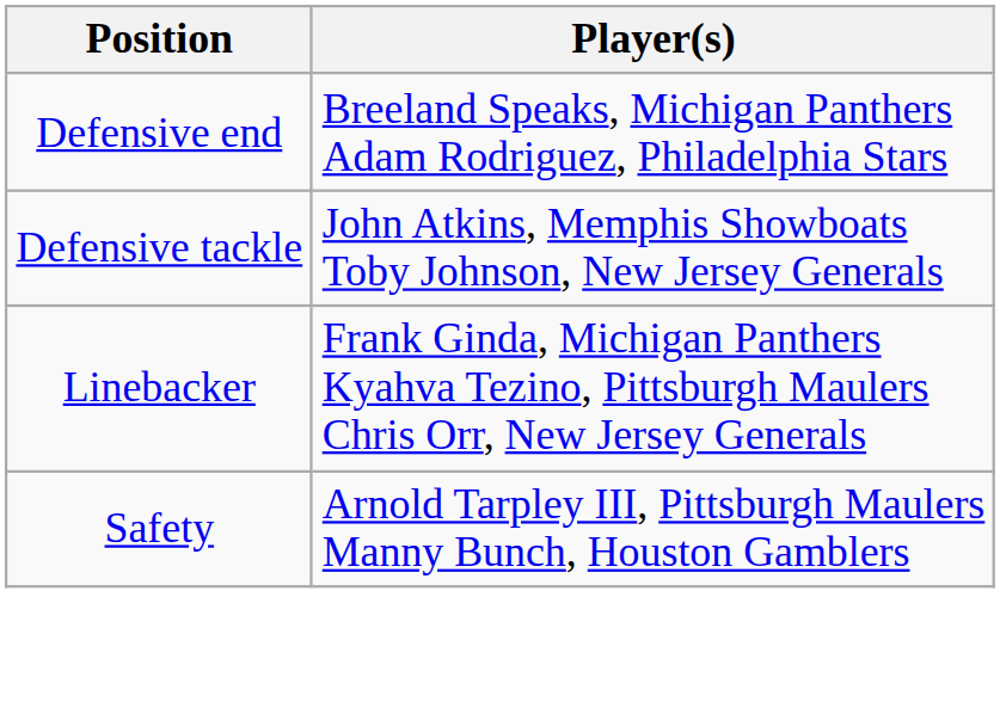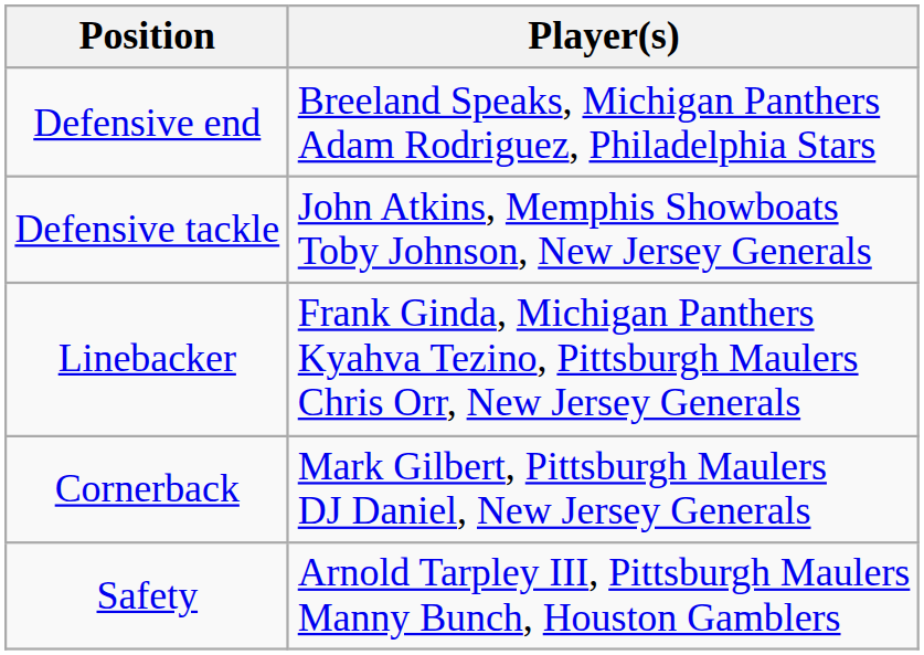 <table class="wikitable">
 <tr>
 <th>Position</th>
 <th>Player(s)</th>
 </tr>
 <tr>
 <td style="text-align:center"><a href='#'>Defensive end</a></td>
 <td> <a href='#'>Breeland Speaks</a>, <a href='#'>Michigan Panthers</a><br> <a href='#'>Adam Rodriguez</a>, <a href='#'>Philadelphia Stars</a></td>
 </tr>
 <tr>
 <td style="text-align:center"><a href='#'>Defensive tackle</a></td>
 <td> <a href='#'>John Atkins</a>, <a href='#'>Memphis Showboats</a><br> <a href='#'>Toby Johnson</a>, <a href='#'>New Jersey Generals</a></td>
 </tr>
 <tr>
 <td style="text-align:center"><a href='#'>Linebacker</a></td>
 <td> <a href='#'>Frank Ginda</a>, <a href='#'>Michigan Panthers</a><br> <a href='#'>Kyahva Tezino</a>, <a href='#'>Pittsburgh Maulers</a><br> <a href='#'>Chris Orr</a>, <a href='#'>New Jersey Generals</a></td>
 </tr>
 <tr>
+<td style="text-align:center"><a href='#'>Cornerback</a></td>
+<td> <a href='#'>Mark Gilbert</a>, <a href='#'>Pittsburgh Maulers</a><br> <a href='#'>DJ Daniel</a>, <a href='#'>New Jersey Generals</a></td>
+</tr>
+<tr>
 <td style="text-align:center"><a href='#'>Safety</a></td>
 <td> <a href='#'>Arnold Tarpley III</a>, <a href='#'>Pittsburgh Maulers</a><br> <a href='#'>Manny Bunch</a>, <a href='#'>Houston Gamblers</a></td>
 </tr>
 </table>
